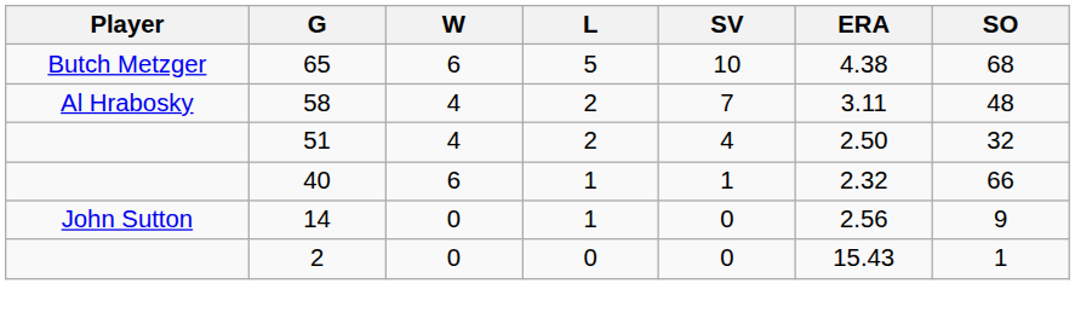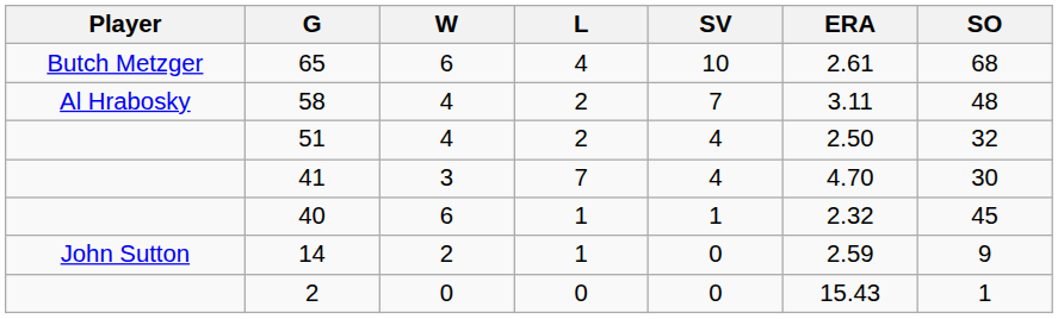 <table class="wikitable sortable">
 <tr>
 <th bgcolor="#DDDDFF" width="16%">Player</th>
 <th bgcolor="#DDDDFF" width="9%">G</th>
 <th bgcolor="#DDDDFF" width="9%">W</th>
 <th bgcolor="#DDDDFF" width="9%">L</th>
 <th bgcolor="#DDDDFF" width="9%">SV</th>
 <th bgcolor="#DDDDFF" width="9%">ERA</th>
 <th bgcolor="#DDDDFF" width="9%">SO</th>
 </tr>
 <tr align="center">
 <td><a href='#'>Butch Metzger</a></td>
 <td>65</td>
 <td>6</td>
-<td>5</td>
+<td>4</td>
 <td>10</td>
-<td>4.38</td>
+<td>2.61</td>
 <td>68</td>
 </tr>
 <tr align=center>
 <td><a href='#'>Al Hrabosky</a></td>
 <td>58</td>
 <td>4</td>
 <td>2</td>
 <td>7</td>
 <td>3.11</td>
 <td>48</td>
 </tr>
 <tr align=center>
 <td></td>
 <td>51</td>
 <td>4</td>
 <td>2</td>
 <td>4</td>
 <td>2.50</td>
 <td>32</td>
 </tr>
 <tr align="center">
 <td></td>
+<td>41</td>
+<td>3</td>
+<td>7</td>
+<td>4</td>
+<td>4.70</td>
+<td>30</td>
+</tr>
+<tr align="center">
+<td></td>
 <td>40</td>
 <td>6</td>
 <td>1</td>
 <td>1</td>
 <td>2.32</td>
-<td>66</td>
+<td>45</td>
 </tr>
 <tr align="center">
 <td><a href='#'>John Sutton</a></td>
 <td>14</td>
-<td>0</td>
+<td>2</td>
 <td>1</td>
 <td>0</td>
-<td>2.56</td>
+<td>2.59</td>
 <td>9</td>
 </tr>
 <tr align=center>
 <td></td>
 <td>2</td>
 <td>0</td>
 <td>0</td>
 <td>0</td>
 <td>15.43</td>
 <td>1</td>
 </tr>
 </table>
